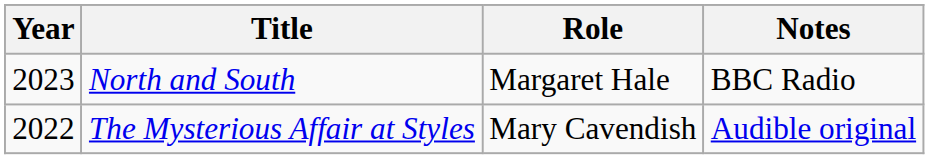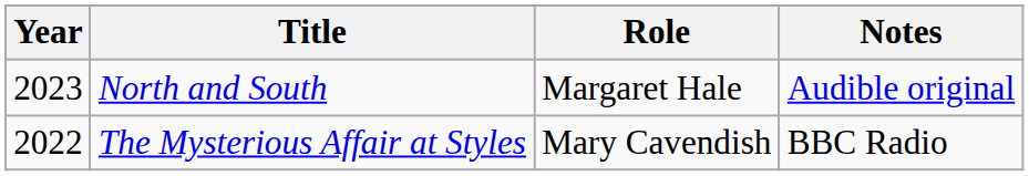 <table class="wikitable">
 <tr>
 <th>Year</th>
 <th>Title</th>
 <th>Role</th>
 <th>Notes</th>
 </tr>
 <tr>
 <td>2023</td>
 <td><em><a href='#'>North and South</a></em></td>
 <td>Margaret Hale</td>
-<td>BBC Radio</td>
+<td><a href='#'>Audible original</a></td>
 </tr>
 <tr>
 <td>2022</td>
 <td><em><a href='#'>The Mysterious Affair at Styles</a></em></td>
 <td>Mary Cavendish</td>
-<td><a href='#'>Audible original</a></td>
+<td>BBC Radio</td>
 </tr>
 </table>
